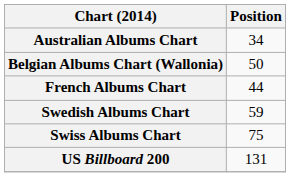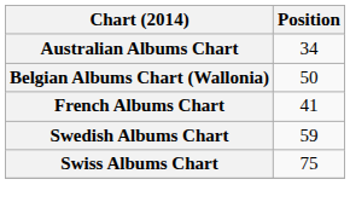 <table class="wikitable sortable plainrowheaders" style="text-align:center">
 <tr>
 <th scope="col">Chart (2014)</th>
 <th scope="col">Position</th>
 </tr>
 <tr>
 <th scope="row">Australian Albums Chart</th>
 <td>34</td>
 </tr>
 <tr>
 <th scope="row">Belgian Albums Chart (Wallonia)</th>
 <td>50</td>
 </tr>
 <tr>
 <th scope="row">French Albums Chart</th>
-<td>44</td>
+<td>41</td>
 </tr>
 <tr>
 <th scope="row">Swedish Albums Chart</th>
 <td>59</td>
 </tr>
 <tr>
 <th scope="row">Swiss Albums Chart</th>
 <td>75</td>
 </tr>
 <tr>
-<th scope="row">US <em>Billboard</em> 200</th>
-<td>131</td>
-</tr>
-<tr>
 </tr>
 </table>
